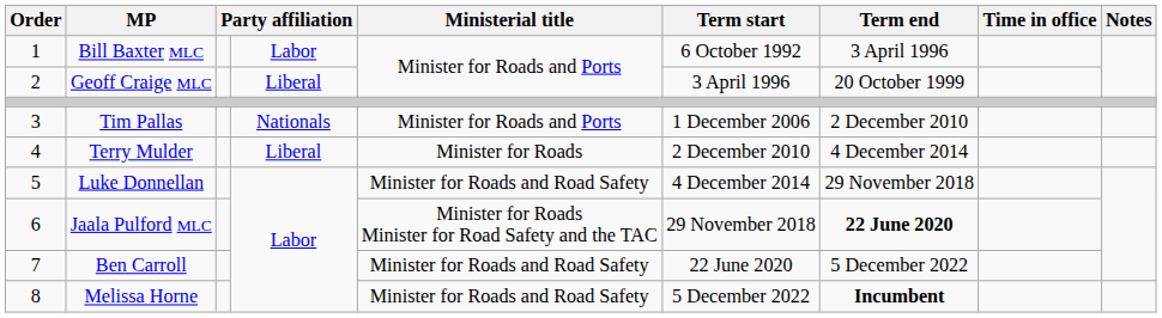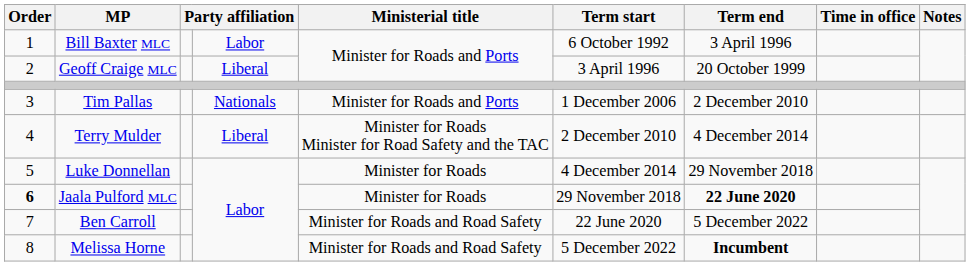 <table class="wikitable" style="text-align:center">
 <tr>
 <th>Order</th>
 <th>MP</th>
 <th colspan="2">Party affiliation</th>
 <th>Ministerial title</th>
 <th>Term start</th>
 <th>Term end</th>
 <th>Time in office</th>
 <th>Notes</th>
 </tr>
 <tr>
 <td>1</td>
 <td><a href='#'>Bill Baxter</a> <a href='#'><small>MLC</small></a></td>
 <td></td>
 <td><a href='#'>Labor</a></td>
 <td rowspan=2>Minister for Roads and <a href='#'>Ports</a></td>
 <td>6 October 1992</td>
 <td>3 April 1996</td>
 <td></td>
 <td rowspan="2"></td>
 </tr>
 <tr>
 <td>2</td>
 <td><a href='#'>Geoff Craige</a> <a href='#'><small>MLC</small></a></td>
 <td></td>
 <td><a href='#'>Liberal</a></td>
 <td>3 April 1996</td>
 <td>20 October 1999</td>
 <td></td>
 </tr>
 <tr>
 <th colspan=9 style="background: #cccccc;"></th>
 </tr>
 <tr>
 <td>3</td>
 <td><a href='#'>Tim Pallas</a> </td>
 <td></td>
 <td><a href='#'> Nationals</a></td>
 <td>Minister for Roads and <a href='#'>Ports</a></td>
 <td>1 December 2006</td>
 <td>2 December 2010</td>
 <td></td>
 <td></td>
 </tr>
 <tr>
 <td>4</td>
 <td><a href='#'>Terry Mulder</a> </td>
 <td></td>
 <td><a href='#'>Liberal</a></td>
-<td>Minister for Roads</td>
+<td>Minister for Roads<br>Minister for Road Safety and the TAC</td>
 <td>2 December 2010</td>
 <td>4 December 2014</td>
 <td></td>
 <td></td>
 </tr>
 <tr>
 <td>5</td>
 <td><a href='#'>Luke Donnellan</a> </td>
 <td></td>
 <td rowspan="4"><a href='#'>Labor</a></td>
-<td>Minister for Roads and Road Safety</td>
+<td>Minister for Roads</td>
 <td>4 December 2014</td>
 <td>29 November 2018</td>
 <td></td>
 <td rowspan="3"></td>
 </tr>
 <tr>
-<td>6</td>
+<td><strong>6</strong></td>
 <td><a href='#'>Jaala Pulford</a> <a href='#'><small>MLC</small></a></td>
 <td></td>
-<td>Minister for Roads<br>Minister for Road Safety and the TAC</td>
+<td>Minister for Roads</td>
 <td>29 November 2018</td>
 <td><strong>22 June 2020</strong></td>
 <td></td>
 </tr>
 <tr>
 <td>7</td>
 <td><a href='#'>Ben Carroll</a> </td>
 <td></td>
 <td>Minister for Roads and Road Safety</td>
 <td>22 June 2020</td>
 <td>5 December 2022</td>
 <td></td>
 </tr>
 <tr>
 <td>8</td>
 <td><a href='#'>Melissa Horne</a> </td>
 <td></td>
 <td>Minister for Roads and Road Safety</td>
 <td>5 December 2022</td>
 <td><strong>Incumbent</strong></td>
 <td></td>
 <td></td>
 </tr>
 </table>
